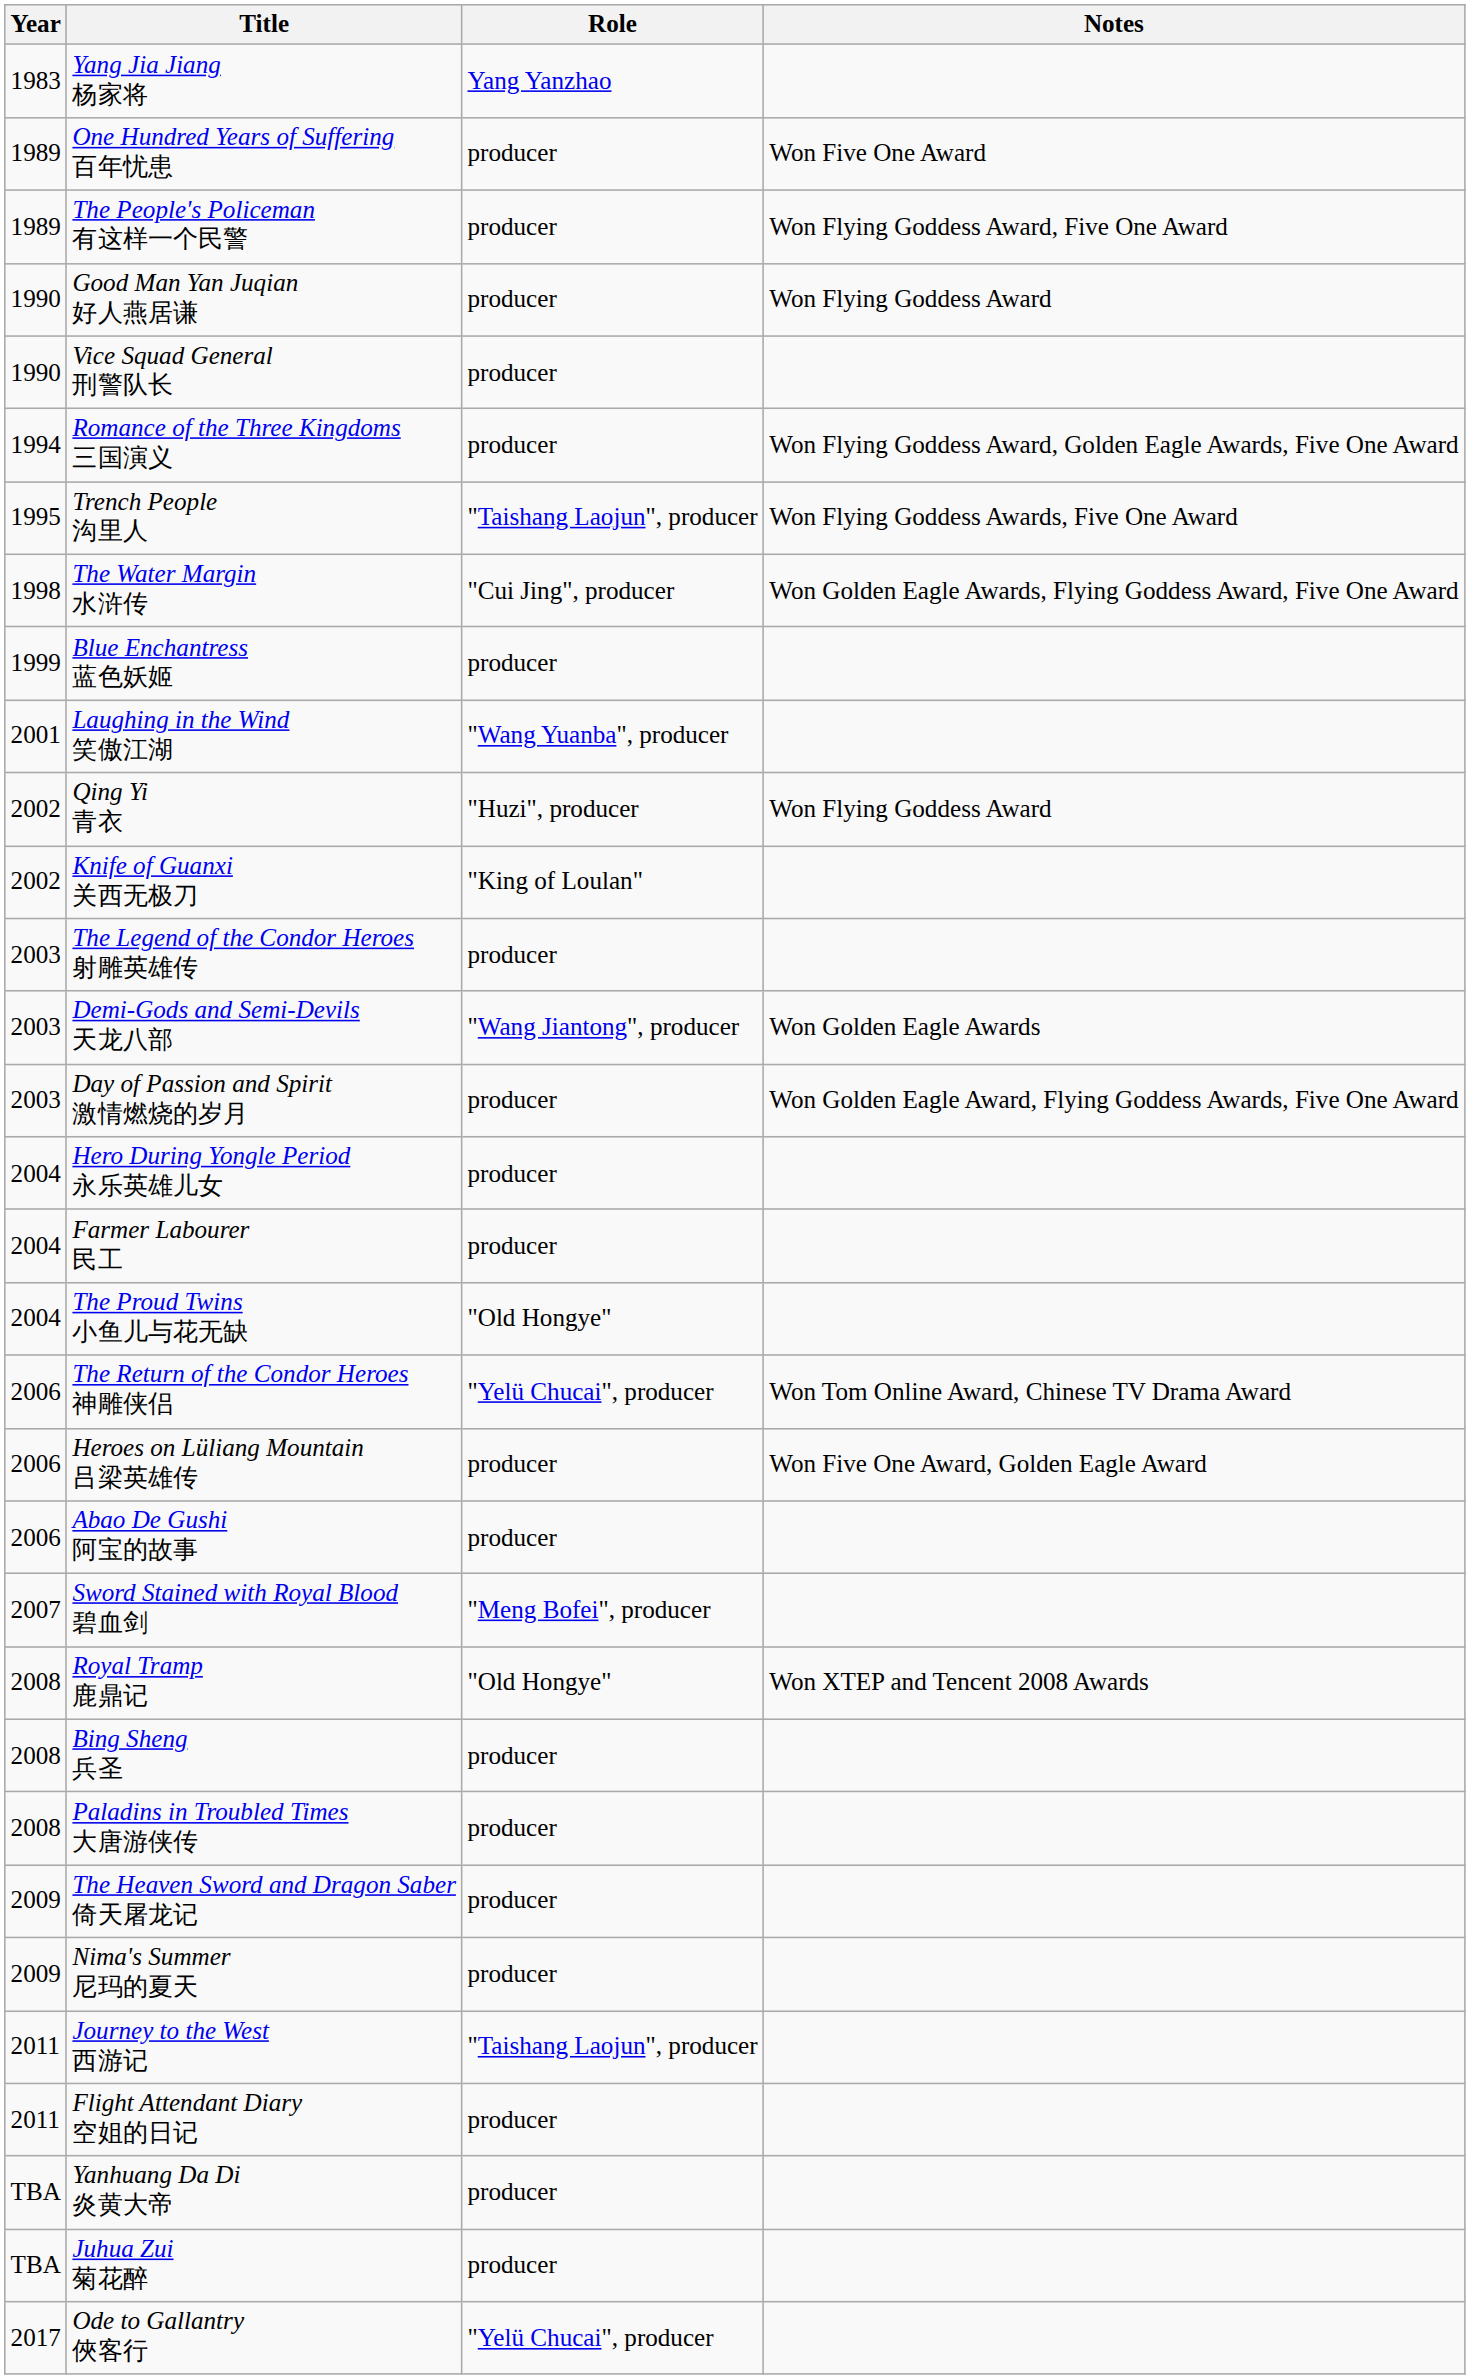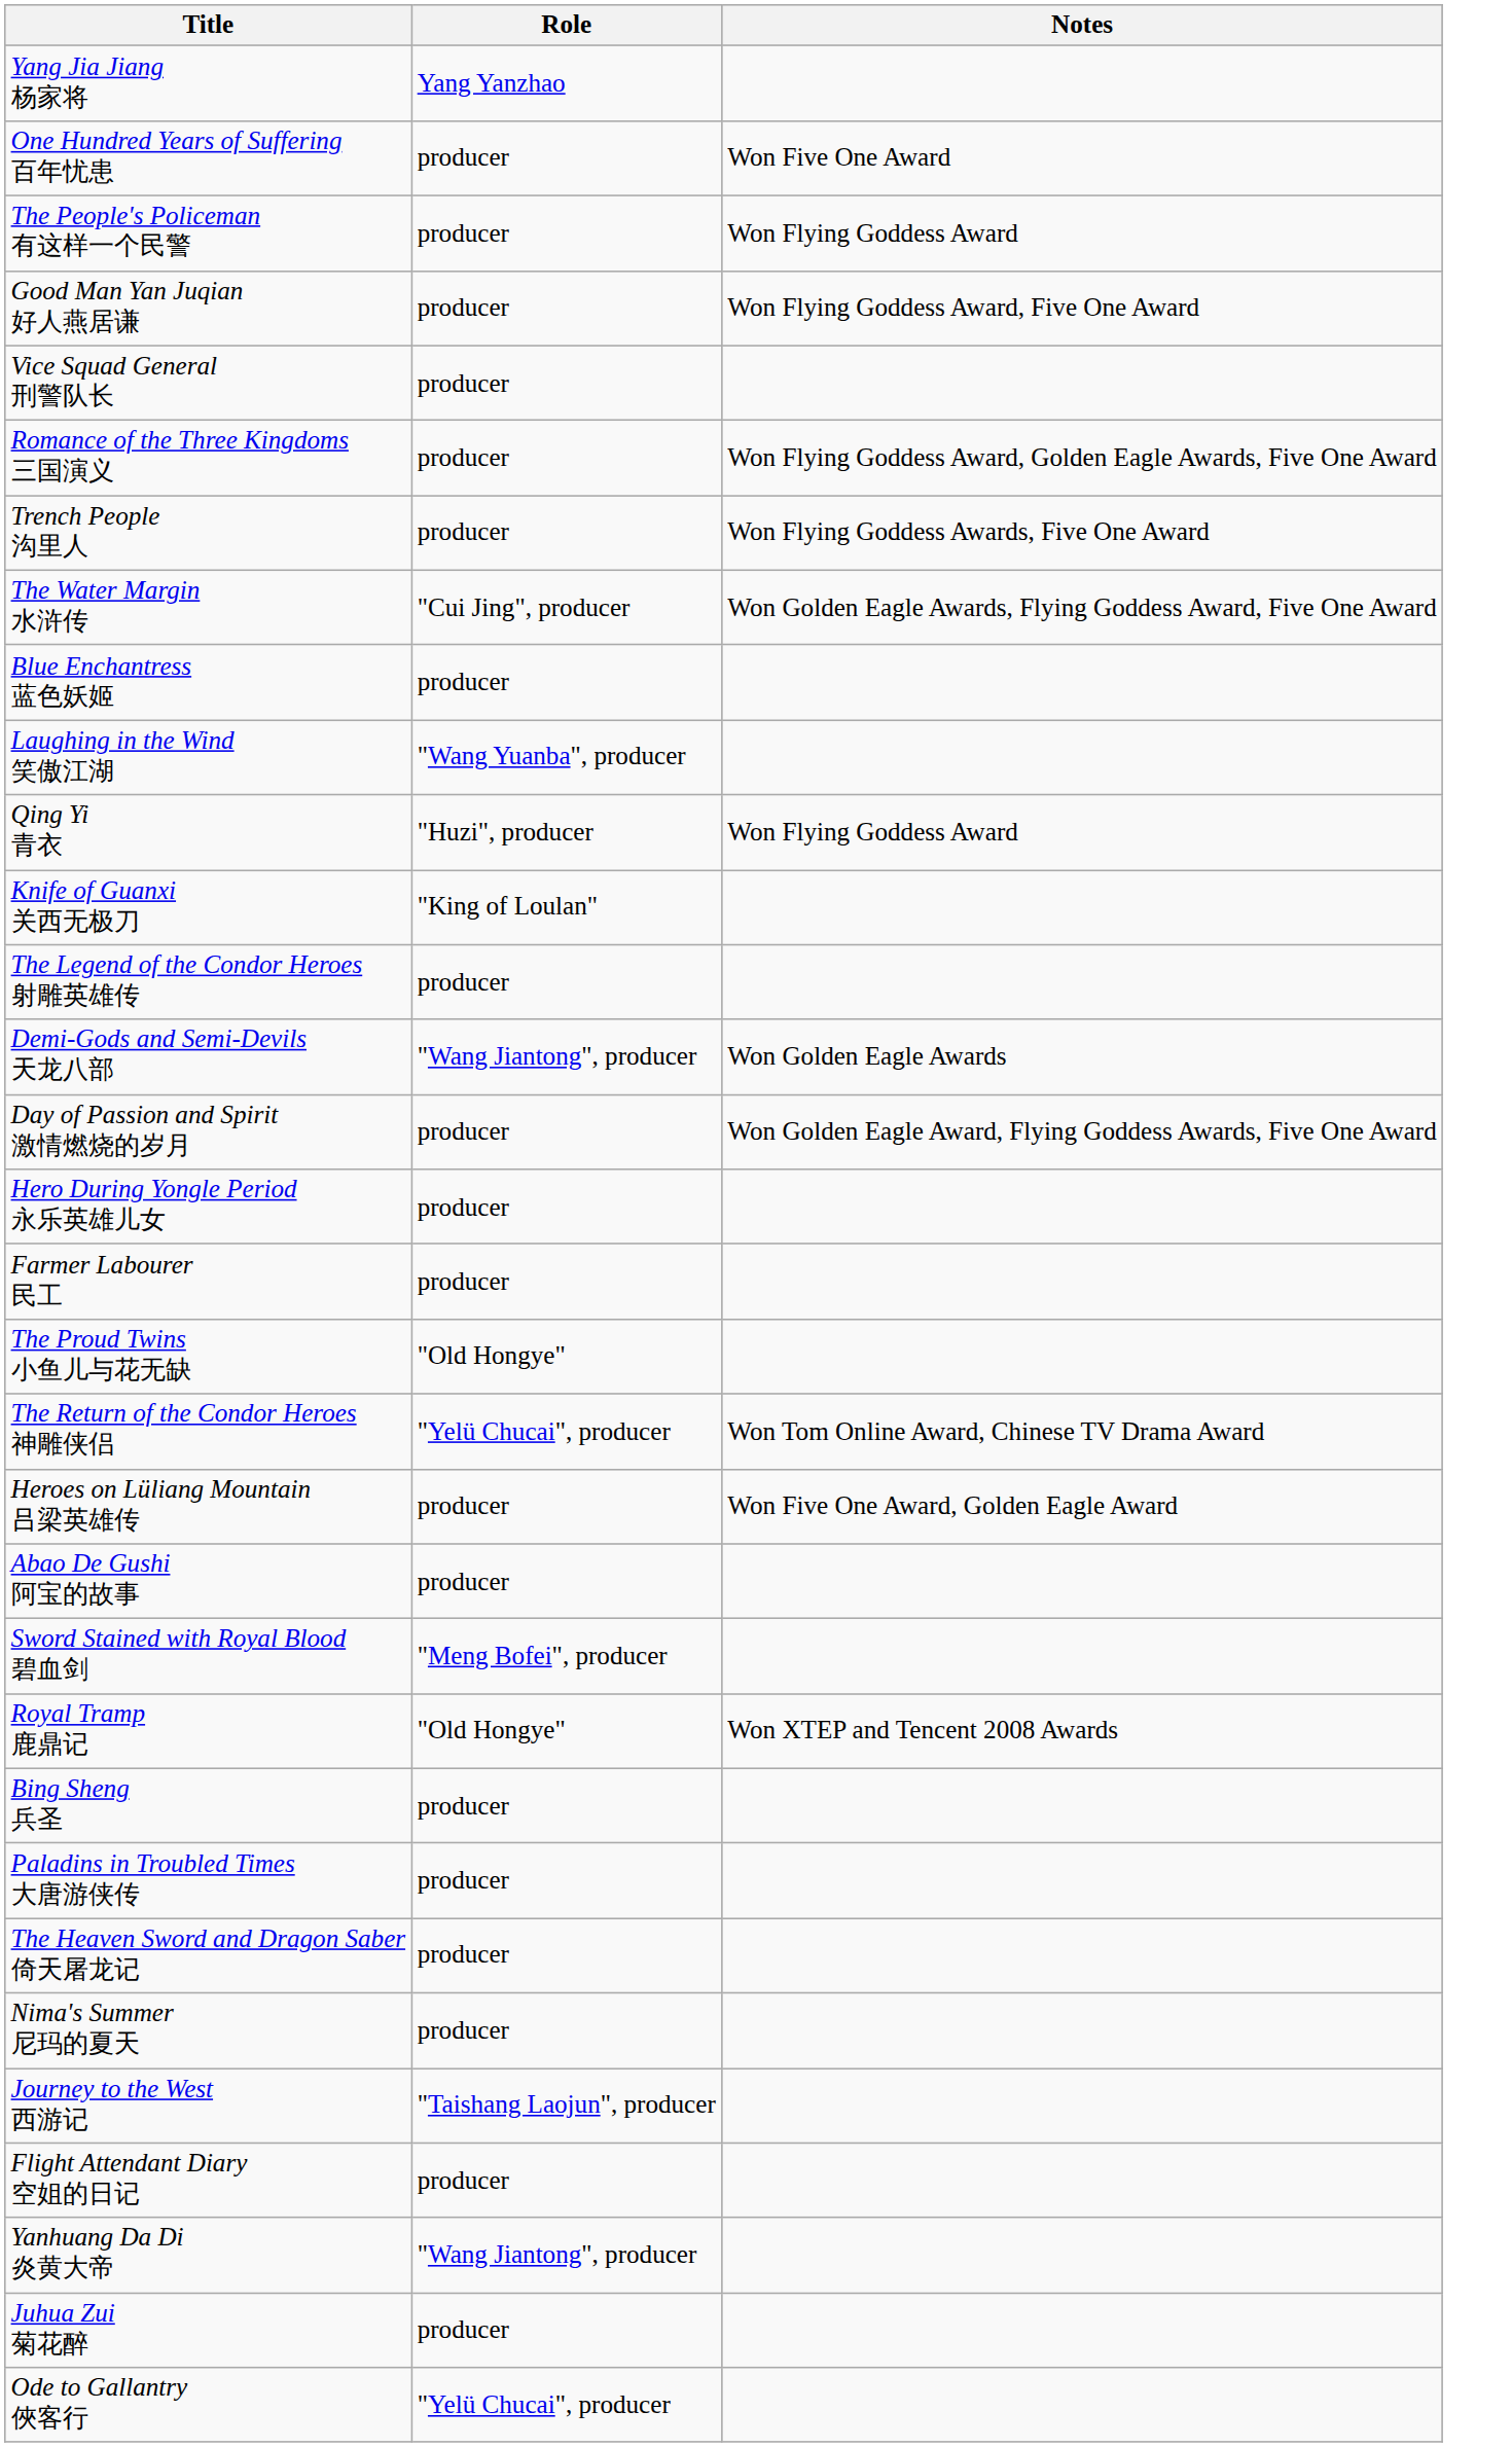 <table class="wikitable sortable">
 <tr>
-<th>Year</th>
 <th>Title</th>
 <th>Role</th>
 <th class="unsortable">Notes</th>
 </tr>
 <tr>
-<td>1983</td>
 <td><em><a href='#'>Yang Jia Jiang</a></em><br>杨家将</td>
 <td><a href='#'>Yang Yanzhao</a></td>
 <td></td>
 </tr>
 <tr>
-<td>1989</td>
 <td><em><a href='#'>One Hundred Years of Suffering</a></em><br>百年忧患</td>
 <td>producer</td>
 <td>Won Five One Award</td>
 </tr>
 <tr>
-<td>1989</td>
 <td><em><a href='#'>The People's Policeman</a></em><br>有这样一个民警</td>
+<td>producer</td>
+<td>Won Flying Goddess Award</td>
+</tr>
+<tr>
+<td><em>Good Man Yan Juqian</em><br>好人燕居谦</td>
 <td>producer</td>
 <td>Won Flying Goddess Award, Five One Award</td>
 </tr>
 <tr>
-<td>1990</td>
-<td><em>Good Man Yan Juqian</em><br>好人燕居谦</td>
-<td>producer</td>
-<td>Won Flying Goddess Award</td>
-</tr>
-<tr>
-<td>1990</td>
 <td><em>Vice Squad General</em><br>刑警队长</td>
 <td>producer</td>
 <td></td>
 </tr>
 <tr>
-<td>1994</td>
 <td><em><a href='#'>Romance of the Three Kingdoms</a></em><br>三国演义</td>
 <td>producer</td>
 <td>Won Flying Goddess Award, Golden Eagle Awards, Five One Award</td>
 </tr>
 <tr>
-<td>1995</td>
 <td><em>Trench People</em><br>沟里人</td>
-<td>"<a href='#'>Taishang Laojun</a>", producer</td>
+<td>producer</td>
 <td>Won Flying Goddess Awards, Five One Award</td>
 </tr>
 <tr>
-<td>1998</td>
 <td><em><a href='#'>The Water Margin</a></em><br>水浒传</td>
 <td>"Cui Jing", producer</td>
 <td>Won Golden Eagle Awards, Flying Goddess Award, Five One Award</td>
 </tr>
 <tr>
-<td>1999</td>
 <td><em><a href='#'>Blue Enchantress</a></em><br>蓝色妖姬</td>
 <td>producer</td>
 <td></td>
 </tr>
 <tr>
-<td>2001</td>
 <td><em><a href='#'>Laughing in the Wind</a></em><br>笑傲江湖</td>
 <td>"<a href='#'>Wang Yuanba</a>", producer</td>
 <td></td>
 </tr>
 <tr>
-<td>2002</td>
 <td><em>Qing Yi</em><br>青衣</td>
 <td>"Huzi", producer</td>
 <td>Won Flying Goddess Award</td>
 </tr>
 <tr>
-<td>2002</td>
 <td><em><a href='#'>Knife of Guanxi</a></em><br>关西无极刀</td>
 <td>"King of Loulan"</td>
 <td></td>
 </tr>
 <tr>
-<td>2003</td>
 <td><em><a href='#'>The Legend of the Condor Heroes</a></em><br>射雕英雄传</td>
 <td>producer</td>
 <td></td>
 </tr>
 <tr>
-<td>2003</td>
 <td><em><a href='#'>Demi-Gods and Semi-Devils</a></em><br>天龙八部</td>
 <td>"<a href='#'>Wang Jiantong</a>", producer</td>
 <td>Won Golden Eagle Awards</td>
 </tr>
 <tr>
-<td>2003</td>
 <td><em>Day of Passion and Spirit</em><br>激情燃烧的岁月</td>
 <td>producer</td>
 <td>Won Golden Eagle Award, Flying Goddess Awards, Five One Award</td>
 </tr>
 <tr>
-<td>2004</td>
 <td><em><a href='#'>Hero During Yongle Period</a></em><br>永乐英雄儿女</td>
 <td>producer</td>
 <td></td>
 </tr>
 <tr>
-<td>2004</td>
 <td><em>Farmer Labourer</em><br>民工</td>
 <td>producer</td>
 <td></td>
 </tr>
 <tr>
-<td>2004</td>
 <td><em><a href='#'>The Proud Twins</a></em><br>小鱼儿与花无缺</td>
 <td>"Old Hongye"</td>
 <td></td>
 </tr>
 <tr>
-<td>2006</td>
 <td><em><a href='#'>The Return of the Condor Heroes</a></em><br>神雕侠侣</td>
 <td>"<a href='#'>Yelü Chucai</a>", producer</td>
 <td>Won Tom Online Award, Chinese TV Drama Award</td>
 </tr>
 <tr>
-<td>2006</td>
 <td><em>Heroes on Lüliang Mountain</em><br>吕梁英雄传</td>
 <td>producer</td>
 <td>Won Five One Award, Golden Eagle Award</td>
 </tr>
 <tr>
-<td>2006</td>
 <td><em><a href='#'>Abao De Gushi</a></em><br>阿宝的故事</td>
 <td>producer</td>
 <td></td>
 </tr>
 <tr>
-<td>2007</td>
 <td><em><a href='#'>Sword Stained with Royal Blood</a></em><br>碧血剑</td>
 <td>"<a href='#'>Meng Bofei</a>", producer</td>
 <td></td>
 </tr>
 <tr>
-<td>2008</td>
 <td><em><a href='#'>Royal Tramp</a></em><br>鹿鼎记</td>
 <td>"Old Hongye"</td>
 <td>Won XTEP and Tencent 2008 Awards</td>
 </tr>
 <tr>
-<td>2008</td>
 <td><em><a href='#'>Bing Sheng</a></em><br>兵圣</td>
 <td>producer</td>
 <td></td>
 </tr>
 <tr>
-<td>2008</td>
 <td><em><a href='#'>Paladins in Troubled Times</a></em><br>大唐游侠传</td>
 <td>producer</td>
 <td></td>
 </tr>
 <tr>
-<td>2009</td>
 <td><em><a href='#'>The Heaven Sword and Dragon Saber</a></em><br>倚天屠龙记</td>
 <td>producer</td>
 <td></td>
 </tr>
 <tr>
-<td>2009</td>
 <td><em>Nima's Summer</em><br>尼玛的夏天</td>
 <td>producer</td>
 <td></td>
 </tr>
 <tr>
-<td>2011</td>
 <td><em><a href='#'>Journey to the West</a></em><br>西游记</td>
 <td>"<a href='#'>Taishang Laojun</a>", producer</td>
 <td></td>
 </tr>
 <tr>
-<td>2011</td>
 <td><em>Flight Attendant Diary</em><br>空姐的日记</td>
 <td>producer</td>
 <td></td>
 </tr>
 <tr>
-<td>TBA</td>
 <td><em>Yanhuang Da Di</em><br>炎黄大帝</td>
-<td>producer</td>
+<td>"<a href='#'>Wang Jiantong</a>", producer</td>
 <td></td>
 </tr>
 <tr>
-<td>TBA</td>
 <td><em><a href='#'>Juhua Zui</a></em><br>菊花醉</td>
 <td>producer</td>
 <td></td>
 </tr>
 <tr>
-<td>2017</td>
 <td><em>Ode to Gallantry</em><br>俠客行</td>
 <td>"<a href='#'>Yelü Chucai</a>", producer</td>
 <td></td>
 </tr>
 </table>
